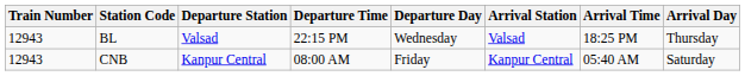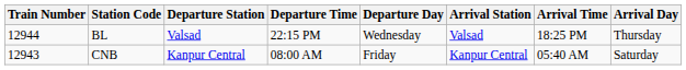 <table class="wikitable">
 <tr>
 <th>Train Number</th>
 <th>Station Code</th>
 <th>Departure Station</th>
 <th>Departure Time</th>
 <th>Departure Day</th>
 <th>Arrival Station</th>
 <th>Arrival Time</th>
 <th>Arrival Day</th>
 </tr>
 <tr>
-<td>12943</td>
+<td>12944</td>
 <td>BL</td>
 <td><a href='#'>Valsad</a></td>
 <td>22:15 PM</td>
 <td>Wednesday</td>
 <td><a href='#'>Valsad</a></td>
 <td>18:25 PM</td>
 <td>Thursday</td>
 </tr>
 <tr>
 <td>12943</td>
 <td>CNB</td>
 <td><a href='#'>Kanpur Central</a></td>
 <td>08:00 AM</td>
 <td>Friday</td>
 <td><a href='#'>Kanpur Central</a></td>
 <td>05:40 AM</td>
 <td>Saturday</td>
 </tr>
 </table>
